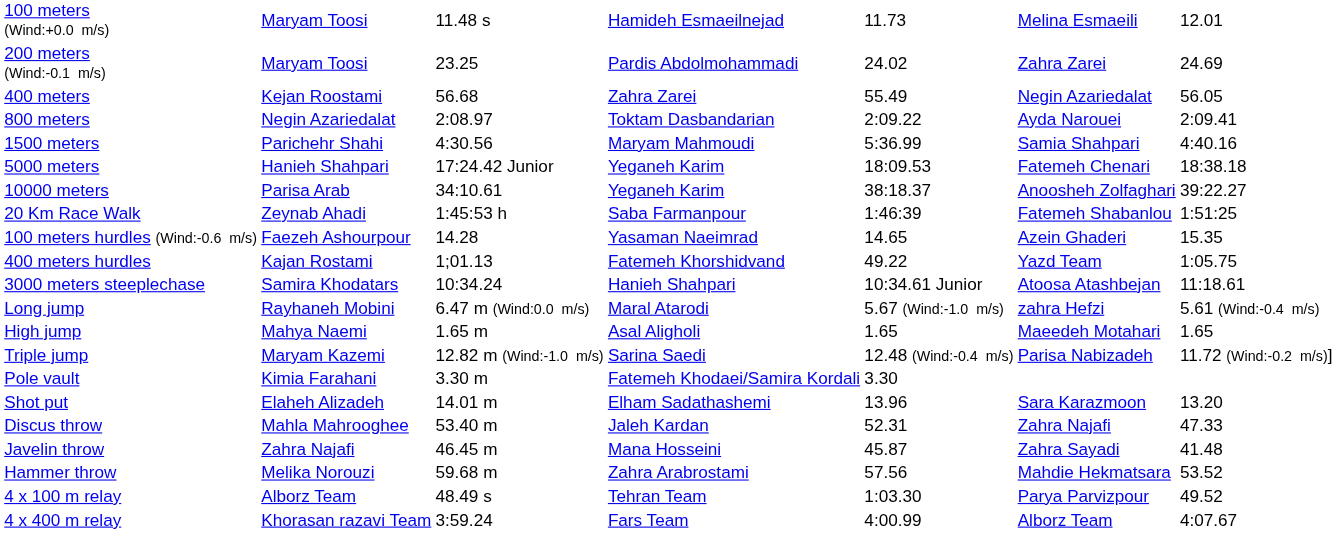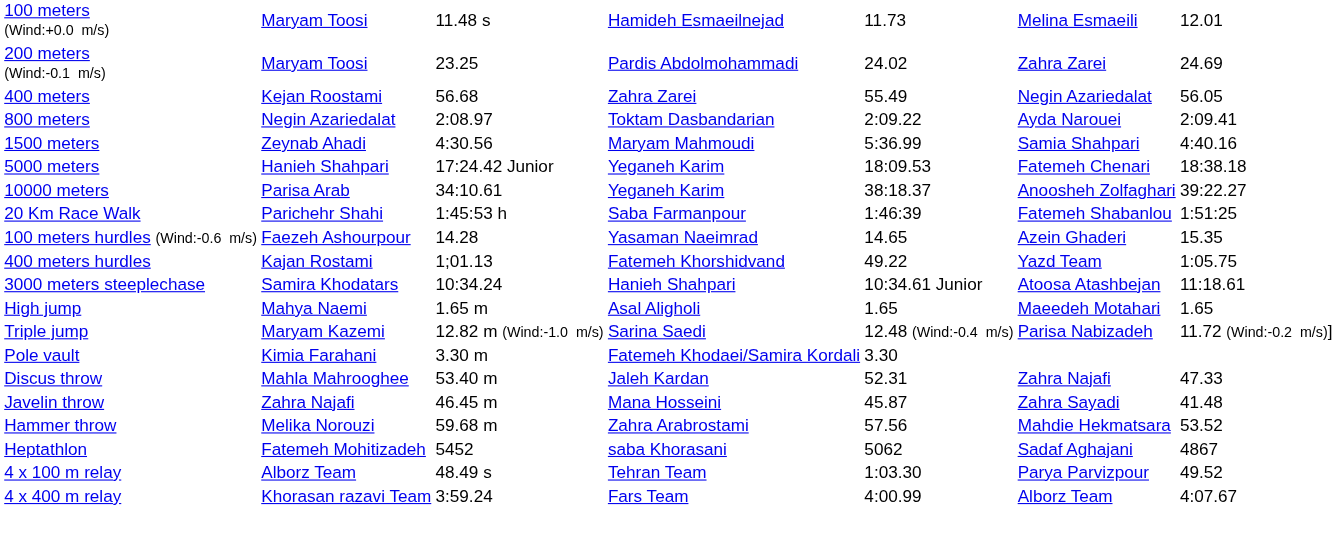 <table>
 <tr>
 <td><a href='#'>100 meters</a><br> <small>(Wind:+0.0  m/s)</small></td>
 <td><a href='#'>Maryam Toosi</a></td>
 <td>11.48 s</td>
 <td><a href='#'>Hamideh Esmaeilnejad</a></td>
 <td>11.73</td>
 <td><a href='#'>Melina Esmaeili</a></td>
 <td>12.01</td>
 </tr>
 <tr>
 <td><a href='#'>200 meters</a><br> <small>(Wind:-0.1  m/s)</small></td>
 <td><a href='#'>Maryam Toosi</a></td>
 <td>23.25</td>
 <td><a href='#'>Pardis Abdolmohammadi</a></td>
 <td>24.02</td>
 <td><a href='#'>Zahra Zarei</a></td>
 <td>24.69</td>
 </tr>
 <tr>
 <td><a href='#'>400 meters</a></td>
 <td><a href='#'>Kejan Roostami</a></td>
 <td>56.68</td>
 <td><a href='#'>Zahra Zarei</a></td>
 <td>55.49</td>
 <td><a href='#'>Negin Azariedalat</a></td>
 <td>56.05</td>
 </tr>
 <tr>
 <td><a href='#'>800 meters</a></td>
 <td><a href='#'>Negin Azariedalat</a></td>
 <td>2:08.97</td>
 <td><a href='#'>Toktam Dasbandarian</a></td>
 <td>2:09.22</td>
 <td><a href='#'>Ayda Narouei</a></td>
 <td>2:09.41</td>
 </tr>
 <tr>
 <td><a href='#'>1500 meters</a></td>
-<td><a href='#'>Parichehr Shahi</a></td>
+<td><a href='#'>Zeynab Ahadi</a></td>
 <td>4:30.56</td>
 <td><a href='#'>Maryam Mahmoudi</a></td>
 <td>5:36.99</td>
 <td><a href='#'>Samia Shahpari</a></td>
 <td>4:40.16</td>
 </tr>
 <tr>
 <td><a href='#'>5000 meters</a></td>
 <td><a href='#'>Hanieh Shahpari</a></td>
 <td>17:24.42 Junior </td>
 <td><a href='#'>Yeganeh Karim</a></td>
 <td>18:09.53</td>
 <td><a href='#'>Fatemeh Chenari</a></td>
 <td>18:38.18</td>
 </tr>
 <tr>
 <td><a href='#'>10000 meters</a></td>
 <td><a href='#'>Parisa Arab</a></td>
 <td>34:10.61 </td>
 <td><a href='#'>Yeganeh Karim</a></td>
 <td>38:18.37</td>
 <td><a href='#'>Anoosheh Zolfaghari</a></td>
 <td>39:22.27</td>
 </tr>
 <tr>
 <td><a href='#'>20 Km Race Walk</a></td>
-<td><a href='#'>Zeynab Ahadi</a></td>
+<td><a href='#'>Parichehr Shahi</a></td>
 <td>1:45:53 h</td>
 <td><a href='#'>Saba Farmanpour</a></td>
 <td>1:46:39</td>
 <td><a href='#'>Fatemeh Shabanlou</a></td>
 <td>1:51:25</td>
 </tr>
 <tr>
 <td><a href='#'>100 meters hurdles</a> <small>(Wind:-0.6  m/s)</small></td>
 <td><a href='#'>Faezeh Ashourpour</a></td>
 <td>14.28</td>
 <td><a href='#'>Yasaman Naeimrad</a></td>
 <td>14.65</td>
 <td><a href='#'>Azein Ghaderi</a></td>
 <td>15.35</td>
 </tr>
 <tr>
 <td><a href='#'>400 meters hurdles</a></td>
 <td><a href='#'>Kajan Rostami</a></td>
 <td>1;01.13</td>
 <td><a href='#'>Fatemeh Khorshidvand</a></td>
 <td>49.22</td>
 <td><a href='#'>Yazd Team</a></td>
 <td>1:05.75</td>
 </tr>
 <tr>
 <td><a href='#'>3000 meters steeplechase</a></td>
 <td><a href='#'>Samira Khodatars</a></td>
 <td>10:34.24 </td>
 <td><a href='#'>Hanieh Shahpari</a></td>
 <td>10:34.61 Junior </td>
 <td><a href='#'>Atoosa Atashbejan</a></td>
 <td>11:18.61</td>
 </tr>
 <tr>
-<td><a href='#'>Long jump</a></td>
-<td><a href='#'>Rayhaneh Mobini</a></td>
-<td>6.47 m <small>(Wind:0.0  m/s)</small></td>
-<td><a href='#'>Maral Atarodi</a></td>
-<td>5.67 <small>(Wind:-1.0  m/s)</small></td>
-<td><a href='#'>zahra Hefzi</a></td>
-<td>5.61 <small>(Wind:-0.4  m/s)</small></td>
-</tr>
-<tr>
 <td><a href='#'>High jump</a></td>
 <td><a href='#'>Mahya Naemi</a></td>
 <td>1.65 m</td>
 <td><a href='#'>Asal Aligholi</a></td>
 <td>1.65</td>
 <td><a href='#'>Maeedeh Motahari</a></td>
 <td>1.65</td>
 </tr>
 <tr>
 <td><a href='#'>Triple jump</a></td>
 <td><a href='#'>Maryam Kazemi</a></td>
 <td>12.82 m <small>(Wind:-1.0  m/s)</small></td>
 <td><a href='#'>Sarina Saedi</a></td>
 <td>12.48 <small>(Wind:-0.4  m/s)</small></td>
 <td><a href='#'>Parisa Nabizadeh</a></td>
 <td>11.72 <small>(Wind:-0.2  m/s)</small>]</td>
 </tr>
 <tr>
 <td><a href='#'>Pole vault</a></td>
 <td><a href='#'>Kimia Farahani</a></td>
 <td>3.30 m</td>
 <td><a href='#'>Fatemeh Khodaei/Samira Kordali</a></td>
 <td>3.30</td>
-</tr>
-<tr>
-<td><a href='#'>Shot put</a></td>
-<td><a href='#'>Elaheh Alizadeh</a></td>
-<td>14.01 m</td>
-<td><a href='#'>Elham Sadathashemi</a></td>
-<td>13.96</td>
-<td><a href='#'>Sara Karazmoon</a></td>
-<td>13.20</td>
 </tr>
 <tr>
 <td><a href='#'>Discus throw</a></td>
 <td><a href='#'>Mahla Mahrooghee</a></td>
 <td>53.40 m</td>
 <td><a href='#'>Jaleh Kardan</a></td>
 <td>52.31</td>
 <td><a href='#'>Zahra Najafi</a></td>
 <td>47.33</td>
 </tr>
 <tr>
 <td><a href='#'>Javelin throw</a></td>
 <td><a href='#'>Zahra Najafi</a></td>
 <td>46.45 m</td>
 <td><a href='#'>Mana Hosseini</a></td>
 <td>45.87</td>
 <td><a href='#'>Zahra Sayadi</a></td>
 <td>41.48</td>
 </tr>
 <tr>
 <td><a href='#'>Hammer throw</a></td>
 <td><a href='#'>Melika Norouzi</a></td>
 <td>59.68 m</td>
 <td><a href='#'>Zahra Arabrostami</a></td>
 <td>57.56</td>
 <td><a href='#'>Mahdie Hekmatsara</a></td>
 <td>53.52</td>
 </tr>
 <tr>
+<td><a href='#'>Heptathlon</a></td>
+<td><a href='#'>Fatemeh Mohitizadeh</a></td>
+<td>5452</td>
+<td><a href='#'>saba Khorasani</a></td>
+<td>5062</td>
+<td><a href='#'>Sadaf Aghajani</a></td>
+<td>4867</td>
+</tr>
+<tr>
 <td><a href='#'>4 x 100 m relay</a></td>
 <td><a href='#'>Alborz Team</a></td>
 <td>48.49 s</td>
 <td><a href='#'>Tehran Team</a></td>
 <td>1:03.30</td>
 <td><a href='#'>Parya Parvizpour</a></td>
 <td>49.52</td>
 </tr>
 <tr>
 <td><a href='#'>4 x 400 m relay</a></td>
 <td><a href='#'>Khorasan razavi Team</a></td>
 <td>3:59.24</td>
 <td><a href='#'>Fars Team</a></td>
 <td>4:00.99</td>
 <td><a href='#'>Alborz Team</a></td>
 <td>4:07.67</td>
 </tr>
 </table>
